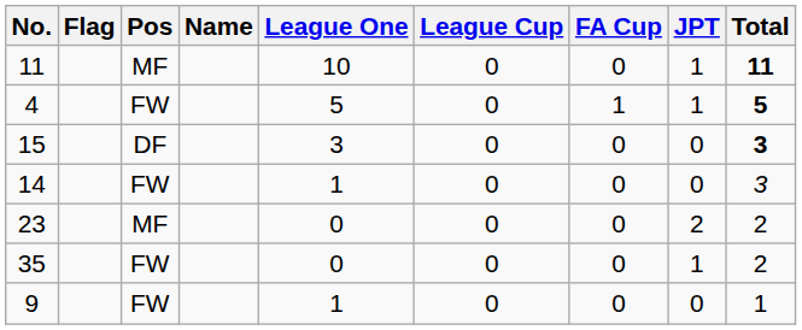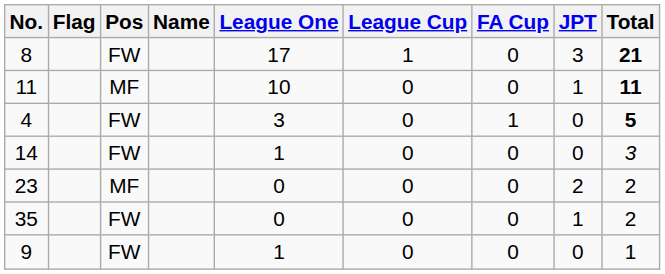 <table class="wikitable sortable" style="text-align:center; font-size:95%">
 <tr>
 <th>No.</th>
 <th>Flag</th>
 <th>Pos</th>
 <th>Name</th>
 <th><a href='#'>League One</a></th>
 <th><a href='#'>League Cup</a></th>
 <th><a href='#'>FA Cup</a></th>
 <th><a href='#'>JPT</a></th>
 <th>Total</th>
+</tr>
+<tr>
+<td>8</td>
+<td></td>
+<td>FW</td>
+<td></td>
+<td>17</td>
+<td>1</td>
+<td>0</td>
+<td>3</td>
+<td> <strong>21</strong></td>
 </tr>
 <tr>
 <td>11</td>
 <td></td>
 <td>MF</td>
 <td></td>
 <td>10</td>
 <td>0</td>
 <td>0</td>
 <td>1</td>
 <td> <strong>11</strong></td>
 </tr>
 <tr>
 <td>4</td>
 <td></td>
 <td>FW</td>
 <td></td>
-<td>5</td>
+<td>3</td>
 <td>0</td>
 <td>1</td>
-<td>1</td>
+<td>0</td>
 <td> <strong>5</strong></td>
-</tr>
-<tr>
-<td>15</td>
-<td></td>
-<td>DF</td>
-<td></td>
-<td>3</td>
-<td>0</td>
-<td>0</td>
-<td>0</td>
-<td> <strong>3</strong></td>
 </tr>
 <tr>
 <td>14</td>
 <td></td>
 <td>FW</td>
 <td></td>
 <td>1</td>
 <td>0</td>
 <td>0</td>
 <td>0</td>
 <td> <em>3<strong></td>
 </tr>
 <tr>
 <td>23</td>
 <td></td>
 <td>MF</td>
 <td></td>
 <td>0</td>
 <td>0</td>
 <td>0</td>
 <td>2</td>
 <td> </strong>2<strong></td>
 </tr>
 <tr>
 <td>35</td>
 <td></td>
 <td>FW</td>
 <td></td>
 <td>0</td>
 <td>0</td>
 <td>0</td>
 <td>1</td>
 <td> </strong>2<strong></td>
 </tr>
 <tr>
 <td>9</td>
 <td></td>
 <td>FW</td>
 <td></td>
 <td>1</td>
 <td>0</td>
 <td>0</td>
 <td>0</td>
 <td> </strong>1<strong></td>
 </tr>
 </table>
